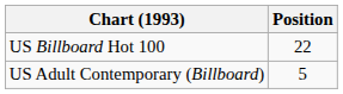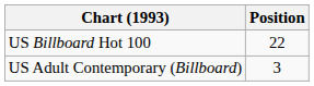 <table class="wikitable sortable">
 <tr>
 <th>Chart (1993)</th>
 <th>Position</th>
 </tr>
 <tr>
 <td>US <em>Billboard</em> Hot 100</td>
 <td align="center">22</td>
 </tr>
 <tr>
 <td>US Adult Contemporary (<em>Billboard</em>)</td>
-<td align="center">5</td>
+<td align="center">3</td>
 </tr>
 </table>
